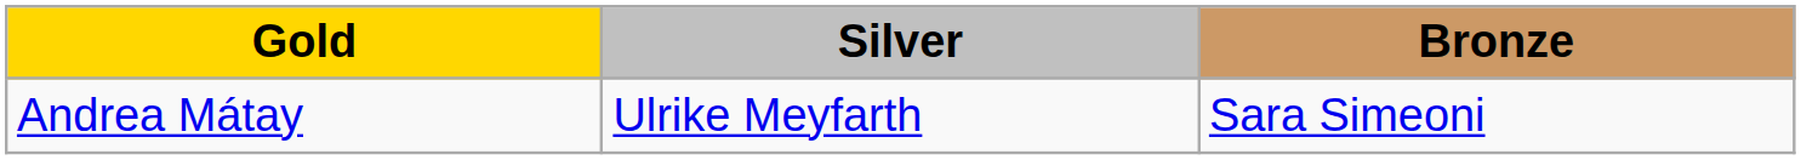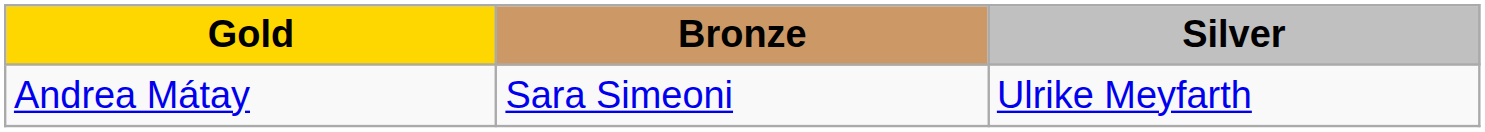 <table class="wikitable" style="text-align:left">
 <tr align="center">
 <td width=200 bgcolor=gold><strong>Gold</strong></td>
+<td width=200 bgcolor=CC9966><strong>Bronze</strong></td>
 <td width=200 bgcolor=silver><strong>Silver</strong></td>
-<td width=200 bgcolor=CC9966><strong>Bronze</strong></td>
 </tr>
 <tr>
 <td><a href='#'>Andrea Mátay</a><br><em></em></td>
+<td><a href='#'>Sara Simeoni</a><br><em></em></td>
 <td><a href='#'>Ulrike Meyfarth</a><br><em></em></td>
-<td><a href='#'>Sara Simeoni</a><br><em></em></td>
 </tr>
 </table>
